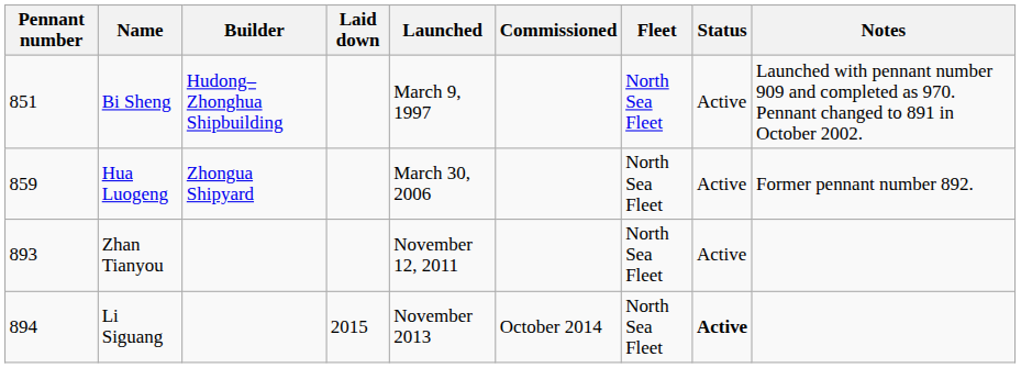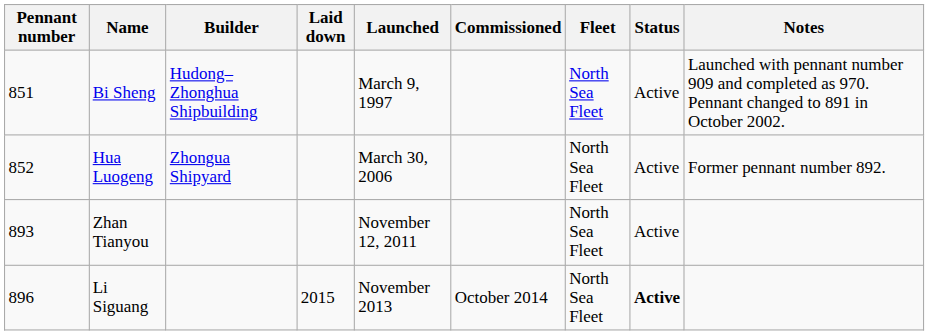 <table class="wikitable">
 <tr>
 <th>Pennant number</th>
 <th>Name</th>
 <th>Builder</th>
 <th>Laid down</th>
 <th>Launched</th>
 <th>Commissioned</th>
 <th>Fleet</th>
 <th>Status</th>
 <th>Notes</th>
 </tr>
 <tr>
 <td>851</td>
 <td><a href='#'>Bi Sheng</a></td>
 <td><a href='#'>Hudong–Zhonghua Shipbuilding</a></td>
 <td></td>
 <td>March 9, 1997</td>
 <td></td>
 <td><a href='#'>North Sea Fleet</a></td>
 <td>Active</td>
 <td>Launched with pennant number 909 and completed as 970. Pennant changed to 891 in October 2002.</td>
 </tr>
 <tr>
-<td>859</td>
+<td>852</td>
 <td><a href='#'>Hua Luogeng</a></td>
 <td><a href='#'>Zhongua Shipyard</a></td>
 <td></td>
 <td>March 30, 2006</td>
 <td></td>
 <td>North Sea Fleet</td>
 <td>Active</td>
 <td>Former pennant number 892.</td>
 </tr>
 <tr>
 <td>893</td>
 <td>Zhan Tianyou</td>
 <td></td>
 <td></td>
 <td>November 12, 2011</td>
 <td></td>
 <td>North Sea Fleet</td>
 <td>Active</td>
 <td></td>
 </tr>
 <tr>
-<td>894</td>
+<td>896</td>
 <td>Li Siguang</td>
 <td></td>
 <td>2015</td>
 <td>November 2013</td>
 <td>October 2014</td>
 <td>North Sea Fleet</td>
 <td><strong>Active</strong></td>
 <td></td>
 </tr>
 </table>
